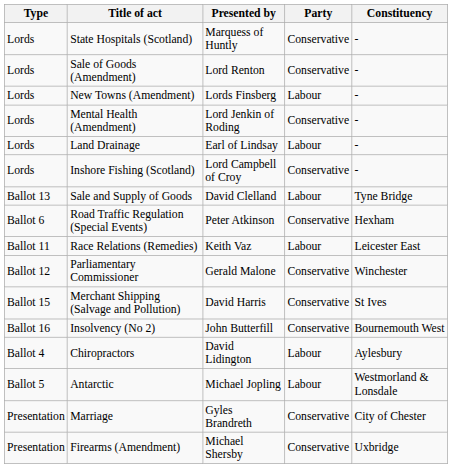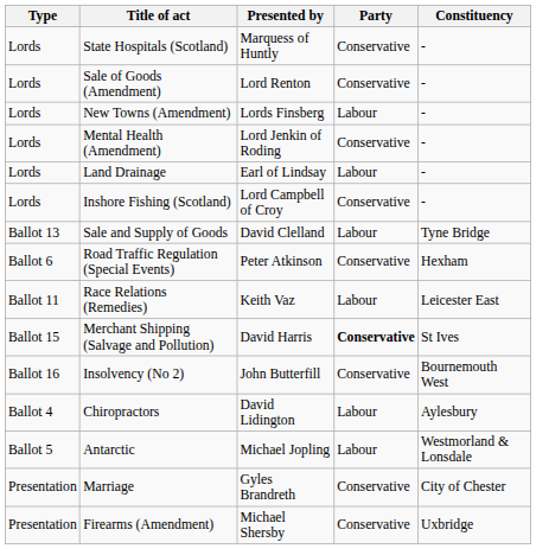 <table class="wikitable">
 <tr>
 <th>Type</th>
 <th>Title of act</th>
 <th>Presented by</th>
 <th>Party</th>
 <th>Constituency</th>
 </tr>
 <tr>
 <td>Lords</td>
 <td>State Hospitals (Scotland)</td>
 <td>Marquess of Huntly</td>
 <td>Conservative</td>
 <td>-</td>
 </tr>
 <tr>
 <td>Lords</td>
 <td>Sale of Goods (Amendment)</td>
 <td>Lord Renton</td>
 <td>Conservative</td>
 <td>-</td>
 </tr>
 <tr>
 <td>Lords</td>
 <td>New Towns (Amendment)</td>
 <td>Lords Finsberg</td>
 <td>Labour</td>
 <td>-</td>
 </tr>
 <tr>
 <td>Lords</td>
 <td>Mental Health (Amendment)</td>
 <td>Lord Jenkin of Roding</td>
 <td>Conservative</td>
 <td>-</td>
 </tr>
 <tr>
 <td>Lords</td>
 <td>Land Drainage</td>
 <td>Earl of Lindsay</td>
 <td>Labour</td>
 <td>-</td>
 </tr>
 <tr>
 <td>Lords</td>
 <td>Inshore Fishing (Scotland)</td>
 <td>Lord Campbell of Croy</td>
 <td>Conservative</td>
 <td>-</td>
 </tr>
 <tr>
 <td>Ballot 13</td>
 <td>Sale and Supply of Goods</td>
 <td>David Clelland</td>
 <td>Labour</td>
 <td>Tyne Bridge</td>
 </tr>
 <tr>
 <td>Ballot 6</td>
 <td>Road Traffic Regulation (Special Events)</td>
 <td>Peter Atkinson</td>
 <td>Conservative</td>
 <td>Hexham</td>
 </tr>
 <tr>
 <td>Ballot 11</td>
 <td>Race Relations (Remedies)</td>
 <td>Keith Vaz</td>
 <td>Labour</td>
 <td>Leicester East</td>
 </tr>
 <tr>
-<td>Ballot 12</td>
-<td>Parliamentary Commissioner</td>
-<td>Gerald Malone</td>
-<td>Conservative</td>
-<td>Winchester</td>
-</tr>
-<tr>
 <td>Ballot 15</td>
 <td>Merchant Shipping (Salvage and Pollution)</td>
 <td>David Harris</td>
-<td>Conservative</td>
+<td><strong>Conservative</strong></td>
 <td>St Ives</td>
 </tr>
 <tr>
 <td>Ballot 16</td>
 <td>Insolvency (No 2)</td>
 <td>John Butterfill</td>
 <td>Conservative</td>
 <td>Bournemouth West</td>
 </tr>
 <tr>
 <td>Ballot 4</td>
 <td>Chiropractors</td>
 <td>David Lidington</td>
 <td>Labour</td>
 <td>Aylesbury</td>
 </tr>
 <tr>
 <td>Ballot 5</td>
 <td>Antarctic</td>
 <td>Michael Jopling</td>
 <td>Labour</td>
 <td>Westmorland & Lonsdale</td>
 </tr>
 <tr>
 <td>Presentation</td>
 <td>Marriage</td>
 <td>Gyles Brandreth</td>
 <td>Conservative</td>
 <td>City of Chester</td>
 </tr>
 <tr>
 <td>Presentation</td>
 <td>Firearms (Amendment)</td>
 <td>Michael Shersby</td>
 <td>Conservative</td>
 <td>Uxbridge</td>
 </tr>
 </table>
